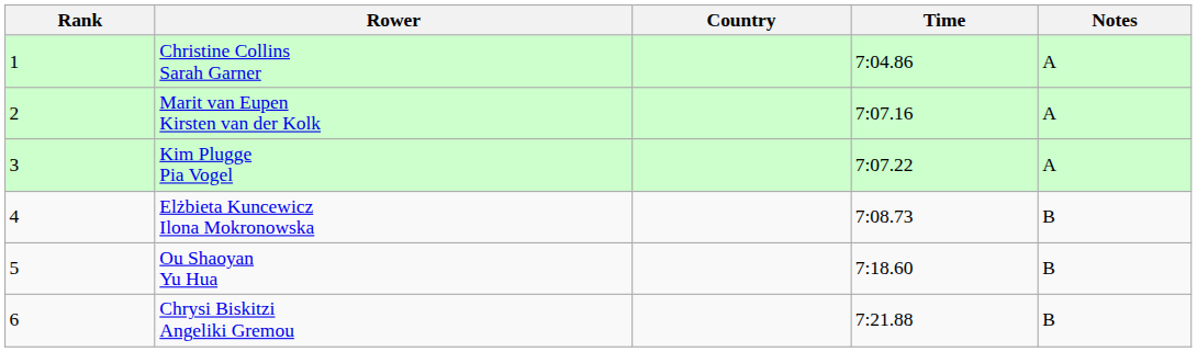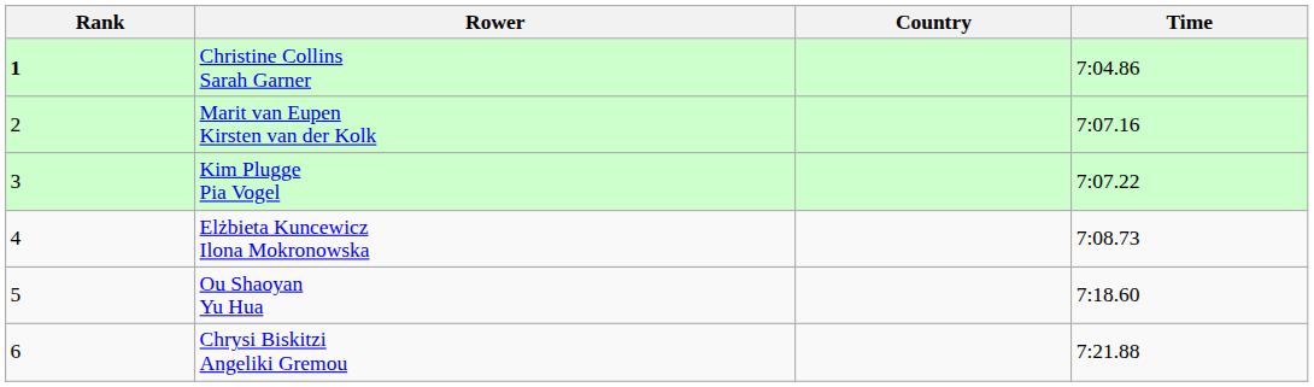 <table class="wikitable sortable" width=50%>
 <tr>
 <th>Rank</th>
 <th>Rower</th>
 <th>Country</th>
 <th>Time</th>
-<th>Notes</th>
 </tr>
 <tr bgcolor=ccffcc>
-<td>1</td>
+<td><strong>1</strong></td>
 <td><a href='#'>Christine Collins</a><br><a href='#'>Sarah Garner</a></td>
 <td></td>
 <td>7:04.86</td>
-<td>A</td>
 </tr>
 <tr bgcolor=ccffcc>
 <td>2</td>
 <td><a href='#'>Marit van Eupen</a><br><a href='#'>Kirsten van der Kolk</a></td>
 <td></td>
 <td>7:07.16</td>
-<td>A</td>
 </tr>
 <tr bgcolor=ccffcc>
 <td>3</td>
 <td><a href='#'>Kim Plugge</a><br><a href='#'>Pia Vogel</a></td>
 <td></td>
 <td>7:07.22</td>
-<td>A</td>
 </tr>
 <tr>
 <td>4</td>
 <td><a href='#'>Elżbieta Kuncewicz</a><br><a href='#'>Ilona Mokronowska</a></td>
 <td></td>
 <td>7:08.73</td>
-<td>B</td>
 </tr>
 <tr>
 <td>5</td>
 <td><a href='#'>Ou Shaoyan</a><br><a href='#'>Yu Hua</a></td>
 <td></td>
 <td>7:18.60</td>
-<td>B</td>
 </tr>
 <tr>
 <td>6</td>
 <td><a href='#'>Chrysi Biskitzi</a><br><a href='#'>Angeliki Gremou</a></td>
 <td></td>
 <td>7:21.88</td>
-<td>B</td>
 </tr>
 </table>
